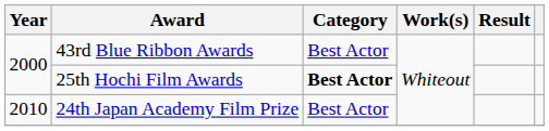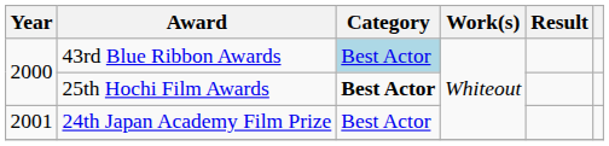 <table class="wikitable">
 <tr>
 <th>Year</th>
 <th>Award</th>
 <th>Category</th>
 <th>Work(s)</th>
 <th>Result</th>
 <th></th>
 </tr>
 <tr>
 <td rowspan=2>2000</td>
 <td>43rd <a href='#'>Blue Ribbon Awards</a></td>
-<td><a href='#'>Best Actor</a></td>
+<td style="background: lightblue;"><a href='#'>Best Actor</a></td>
 <td rowspan=3><em>Whiteout</em></td>
 <td></td>
 <td></td>
 </tr>
 <tr>
 <td>25th <a href='#'>Hochi Film Awards</a></td>
 <td><strong>Best Actor</strong></td>
 <td></td>
 <td></td>
 </tr>
 <tr>
-<td>2010</td>
+<td>2001</td>
 <td><a href='#'>24th Japan Academy Film Prize</a></td>
 <td><a href='#'>Best Actor</a></td>
 <td></td>
 <td></td>
 </tr>
 <tr>
 </tr>
 </table>
